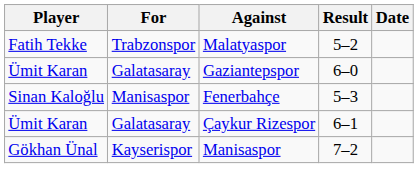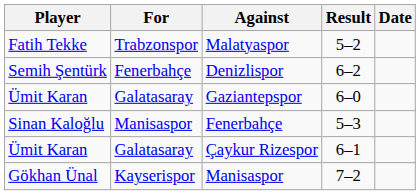 <table class="wikitable sortable">
 <tr>
 <th>Player</th>
 <th>For</th>
 <th>Against</th>
 <th style="text-align:center">Result</th>
 <th>Date</th>
 </tr>
 <tr>
 <td> <a href='#'>Fatih Tekke</a></td>
 <td><a href='#'>Trabzonspor</a></td>
 <td><a href='#'>Malatyaspor</a></td>
 <td style="text-align:center;">5–2</td>
+<td></td>
+</tr>
+<tr>
+<td> <a href='#'>Semih Şentürk</a></td>
+<td><a href='#'>Fenerbahçe</a></td>
+<td><a href='#'>Denizlispor</a></td>
+<td style="text-align:center;">6–2</td>
 <td></td>
 </tr>
 <tr>
 <td> <a href='#'>Ümit Karan</a></td>
 <td><a href='#'>Galatasaray</a></td>
 <td><a href='#'>Gaziantepspor</a></td>
 <td style="text-align:center;">6–0</td>
 <td></td>
 </tr>
 <tr>
 <td> <a href='#'>Sinan Kaloğlu</a></td>
 <td><a href='#'>Manisaspor</a></td>
 <td><a href='#'>Fenerbahçe</a></td>
 <td style="text-align:center;">5–3</td>
 <td></td>
 </tr>
 <tr>
 <td> <a href='#'>Ümit Karan</a></td>
 <td><a href='#'>Galatasaray</a></td>
 <td><a href='#'>Çaykur Rizespor</a></td>
 <td style="text-align:center;">6–1</td>
 <td></td>
 </tr>
 <tr>
 <td> <a href='#'>Gökhan Ünal</a></td>
 <td><a href='#'>Kayserispor</a></td>
 <td><a href='#'>Manisaspor</a></td>
 <td style="text-align:center;">7–2</td>
 <td></td>
 </tr>
 </table>
